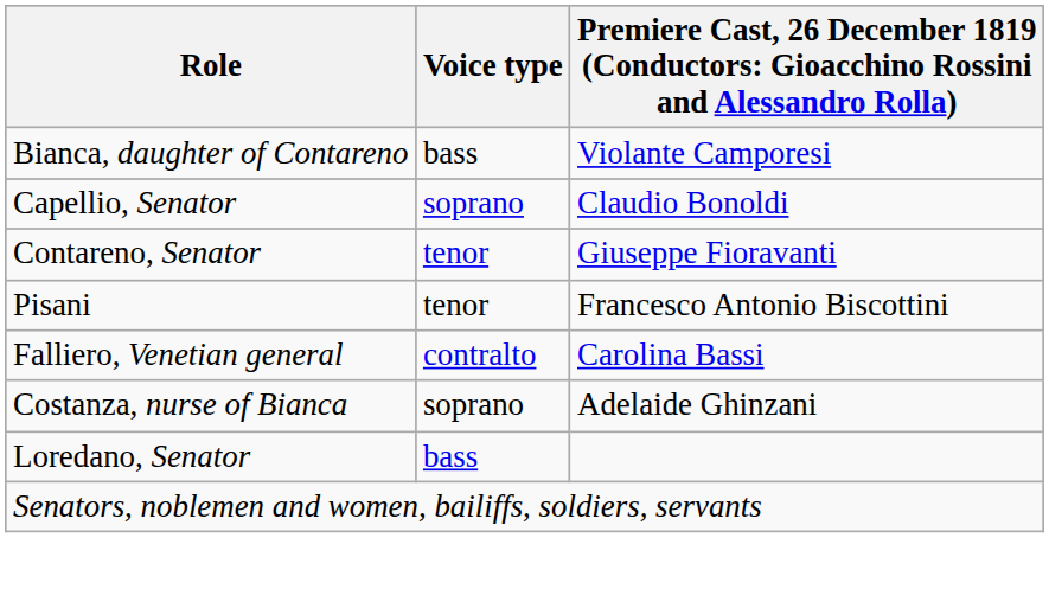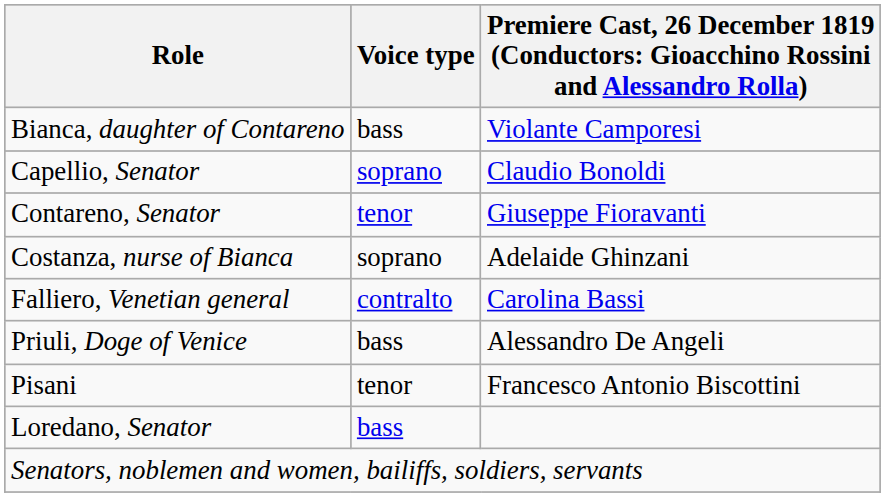 <table class="wikitable">
 <tr>
 <th>Role</th>
 <th>Voice type</th>
 <th>Premiere Cast, 26 December 1819<br>(Conductors: Gioacchino Rossini<br> and <a href='#'>Alessandro Rolla</a>)</th>
 </tr>
 <tr>
 <td>Bianca, <em>daughter of Contareno</em></td>
 <td>bass</td>
 <td><a href='#'>Violante Camporesi</a></td>
 </tr>
 <tr>
 <td>Capellio, <em>Senator</em></td>
 <td><a href='#'>soprano</a></td>
 <td><a href='#'>Claudio Bonoldi</a></td>
 </tr>
 <tr>
 <td>Contareno, <em>Senator</em></td>
 <td><a href='#'>tenor</a></td>
 <td><a href='#'>Giuseppe Fioravanti</a></td>
 </tr>
 <tr>
-<td>Pisani</td>
-<td>tenor</td>
-<td>Francesco Antonio Biscottini</td>
+<td>Costanza, <em>nurse of Bianca</em></td>
+<td>soprano</td>
+<td>Adelaide Ghinzani</td>
 </tr>
 <tr>
 <td>Falliero, <em>Venetian general</em></td>
 <td><a href='#'>contralto</a></td>
 <td><a href='#'>Carolina Bassi</a></td>
 </tr>
 <tr>
-<td>Costanza, <em>nurse of Bianca</em></td>
-<td>soprano</td>
-<td>Adelaide Ghinzani</td>
+<td>Priuli, <em>Doge of Venice</em></td>
+<td>bass</td>
+<td>Alessandro De Angeli</td>
+</tr>
+<tr>
+<td>Pisani</td>
+<td>tenor</td>
+<td>Francesco Antonio Biscottini</td>
 </tr>
 <tr>
 <td>Loredano, <em>Senator</em></td>
 <td><a href='#'>bass</a></td>
 <td></td>
 </tr>
 <tr>
 <td colspan="3"><em>Senators, noblemen and women, bailiffs, soldiers, servants</em></td>
 </tr>
 </table>
